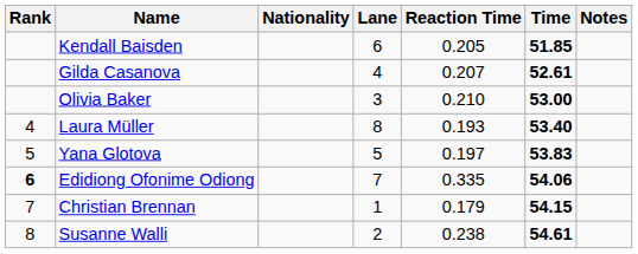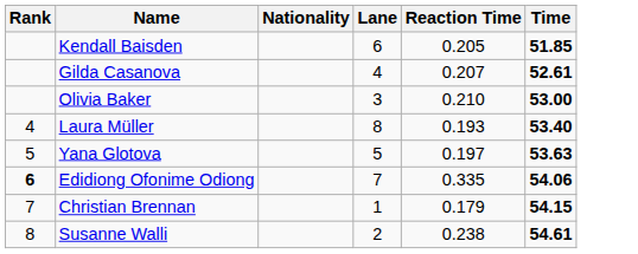 <table class="wikitable sortable" style="text-align:center">
 <tr>
 <th>Rank</th>
 <th>Name</th>
 <th>Nationality</th>
 <th>Lane</th>
 <th>Reaction Time</th>
 <th>Time</th>
-<th>Notes</th>
 </tr>
 <tr>
 <td></td>
 <td align=left><a href='#'>Kendall Baisden</a></td>
 <td align=left></td>
 <td>6</td>
 <td>0.205</td>
 <td><strong>51.85</strong></td>
-<td></td>
 </tr>
 <tr>
 <td></td>
 <td align=left><a href='#'>Gilda Casanova</a></td>
 <td align=left></td>
 <td>4</td>
 <td>0.207</td>
 <td><strong>52.61</strong></td>
-<td></td>
 </tr>
 <tr>
 <td></td>
 <td align=left><a href='#'>Olivia Baker</a></td>
 <td align=left></td>
 <td>3</td>
 <td>0.210</td>
 <td><strong>53.00</strong></td>
-<td></td>
 </tr>
 <tr>
 <td>4</td>
 <td align=left><a href='#'>Laura Müller</a></td>
 <td align=left></td>
 <td>8</td>
 <td>0.193</td>
 <td><strong>53.40</strong></td>
-<td></td>
 </tr>
 <tr>
 <td>5</td>
 <td align=left><a href='#'>Yana Glotova</a></td>
 <td align=left></td>
 <td>5</td>
 <td>0.197</td>
-<td><strong>53.83</strong></td>
-<td></td>
+<td><strong>53.63</strong></td>
 </tr>
 <tr>
 <td><strong>6</strong></td>
 <td align=left><a href='#'>Edidiong Ofonime Odiong</a></td>
 <td align=left></td>
 <td>7</td>
 <td>0.335</td>
 <td><strong>54.06</strong></td>
-<td></td>
 </tr>
 <tr>
 <td>7</td>
 <td align=left><a href='#'>Christian Brennan</a></td>
 <td align=left></td>
 <td>1</td>
 <td>0.179</td>
 <td><strong>54.15</strong></td>
-<td></td>
 </tr>
 <tr>
 <td>8</td>
 <td align=left><a href='#'>Susanne Walli</a></td>
 <td align=left></td>
 <td>2</td>
 <td>0.238</td>
 <td><strong>54.61</strong></td>
-<td></td>
 </tr>
 </table>
